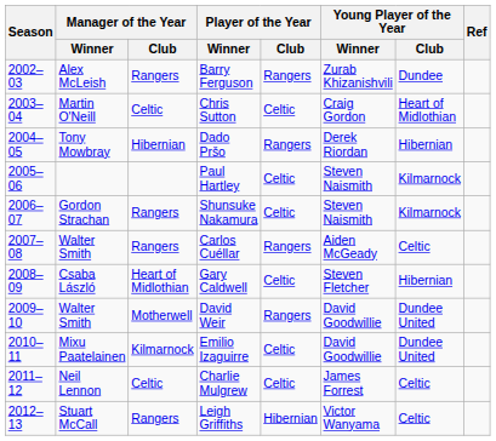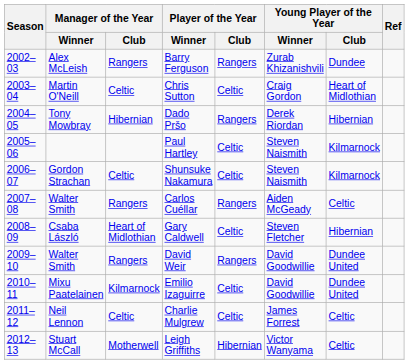 <table class="wikitable">
 <tr>
 <th rowspan="2">Season</th>
 <th colspan="2">Manager of the Year</th>
 <th colspan="2">Player of the Year</th>
 <th colspan="2">Young Player of the Year</th>
 <th rowspan="2">Ref</th>
 </tr>
 <tr>
 <th>Winner</th>
 <th>Club</th>
 <th>Winner</th>
 <th>Club</th>
 <th>Winner</th>
 <th>Club</th>
 </tr>
 <tr>
 <td><a href='#'>2002–03</a></td>
 <td><a href='#'>Alex McLeish</a></td>
 <td><a href='#'>Rangers</a></td>
 <td><a href='#'>Barry Ferguson</a></td>
 <td><a href='#'>Rangers</a></td>
 <td><a href='#'>Zurab Khizanishvili</a></td>
 <td><a href='#'>Dundee</a></td>
 <td></td>
 </tr>
 <tr>
 <td><a href='#'>2003–04</a></td>
 <td><a href='#'>Martin O'Neill</a></td>
 <td><a href='#'>Celtic</a></td>
 <td><a href='#'>Chris Sutton</a></td>
 <td><a href='#'>Celtic</a></td>
 <td><a href='#'>Craig Gordon</a></td>
 <td><a href='#'>Heart of Midlothian</a></td>
 <td></td>
 </tr>
 <tr>
 <td><a href='#'>2004–05</a></td>
 <td><a href='#'>Tony Mowbray</a></td>
 <td><a href='#'>Hibernian</a></td>
 <td><a href='#'>Dado Pršo</a></td>
 <td><a href='#'>Rangers</a></td>
 <td><a href='#'>Derek Riordan</a></td>
 <td><a href='#'>Hibernian</a></td>
 <td></td>
 </tr>
 <tr>
 <td><a href='#'>2005–06</a></td>
 <td></td>
 <td></td>
 <td><a href='#'>Paul Hartley</a></td>
 <td><a href='#'>Celtic</a></td>
 <td><a href='#'>Steven Naismith</a></td>
 <td><a href='#'>Kilmarnock</a></td>
 <td></td>
 </tr>
 <tr>
 <td><a href='#'>2006–07</a></td>
 <td><a href='#'>Gordon Strachan</a></td>
-<td><a href='#'>Rangers</a></td>
+<td><a href='#'>Celtic</a></td>
 <td><a href='#'>Shunsuke Nakamura</a></td>
 <td><a href='#'>Celtic</a></td>
 <td><a href='#'>Steven Naismith</a></td>
 <td><a href='#'>Kilmarnock</a></td>
 <td></td>
 </tr>
 <tr>
 <td><a href='#'>2007–08</a></td>
 <td><a href='#'>Walter Smith</a></td>
 <td><a href='#'>Rangers</a></td>
 <td><a href='#'>Carlos Cuéllar</a></td>
 <td><a href='#'>Rangers</a></td>
 <td><a href='#'>Aiden McGeady</a></td>
 <td><a href='#'>Celtic</a></td>
 <td></td>
 </tr>
 <tr>
 <td><a href='#'>2008–09</a></td>
 <td><a href='#'>Csaba László</a></td>
 <td><a href='#'>Heart of Midlothian</a></td>
 <td><a href='#'>Gary Caldwell</a></td>
 <td><a href='#'>Celtic</a></td>
 <td><a href='#'>Steven Fletcher</a></td>
 <td><a href='#'>Hibernian</a></td>
 <td></td>
 </tr>
 <tr>
 <td><a href='#'>2009–10</a></td>
 <td><a href='#'>Walter Smith</a></td>
-<td><a href='#'>Motherwell</a></td>
+<td><a href='#'>Rangers</a></td>
 <td><a href='#'>David Weir</a></td>
 <td><a href='#'>Rangers</a></td>
 <td><a href='#'>David Goodwillie</a></td>
 <td><a href='#'>Dundee United</a></td>
 <td></td>
 </tr>
 <tr>
 <td><a href='#'>2010–11</a></td>
 <td><a href='#'>Mixu Paatelainen</a></td>
 <td><a href='#'>Kilmarnock</a></td>
 <td><a href='#'>Emilio Izaguirre</a></td>
 <td><a href='#'>Celtic</a></td>
 <td><a href='#'>David Goodwillie</a></td>
 <td><a href='#'>Dundee United</a></td>
 <td></td>
 </tr>
 <tr>
 <td><a href='#'>2011–12</a></td>
 <td><a href='#'>Neil Lennon</a></td>
 <td><a href='#'>Celtic</a></td>
 <td><a href='#'>Charlie Mulgrew</a></td>
 <td><a href='#'>Celtic</a></td>
 <td><a href='#'>James Forrest</a></td>
 <td><a href='#'>Celtic</a></td>
 <td></td>
 </tr>
 <tr>
 <td><a href='#'>2012–13</a></td>
 <td><a href='#'>Stuart McCall</a></td>
-<td><a href='#'>Rangers</a></td>
+<td><a href='#'>Motherwell</a></td>
 <td><a href='#'>Leigh Griffiths</a></td>
 <td><a href='#'>Hibernian</a></td>
 <td><a href='#'>Victor Wanyama</a></td>
 <td><a href='#'>Celtic</a></td>
 <td></td>
 </tr>
 </table>
